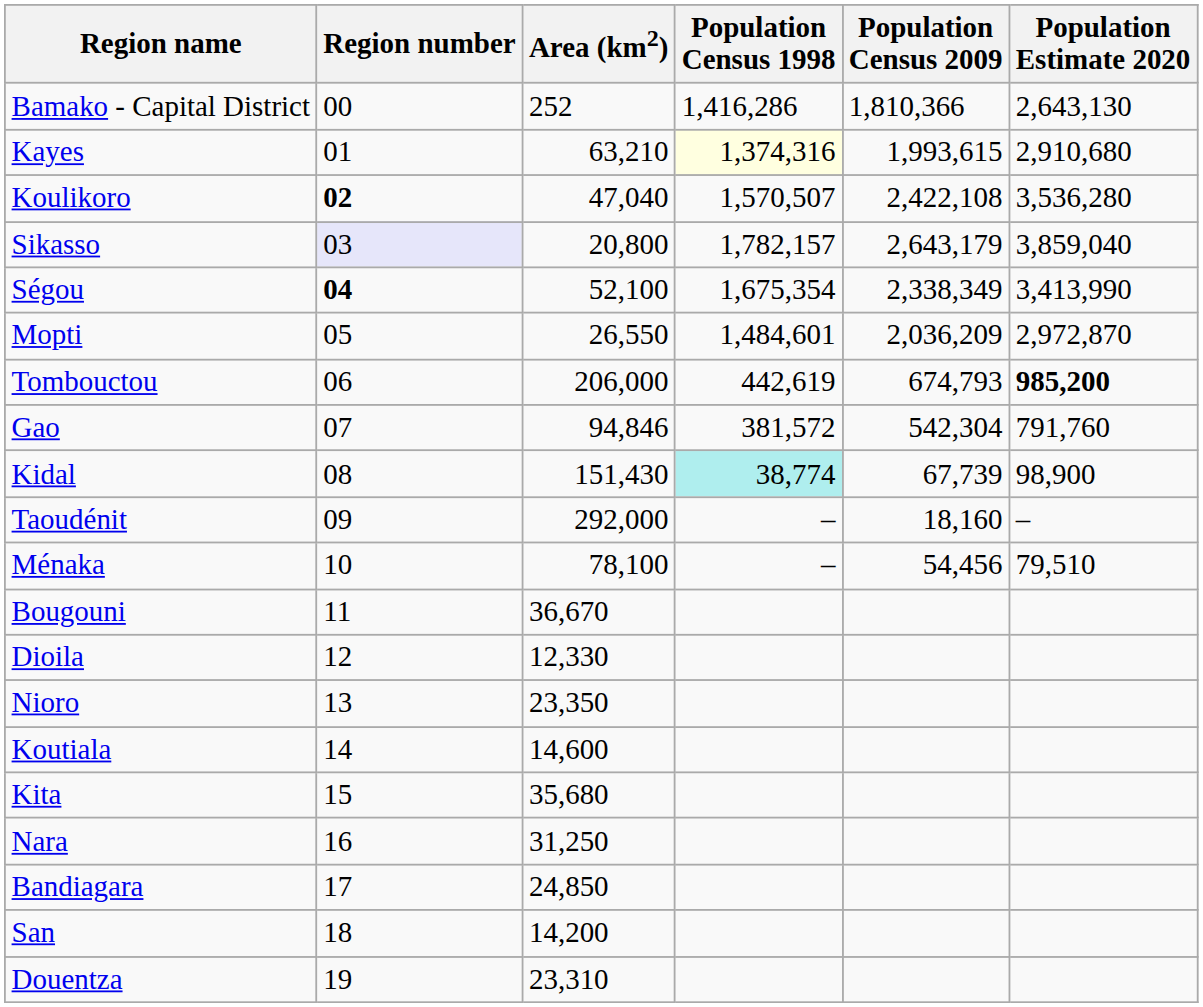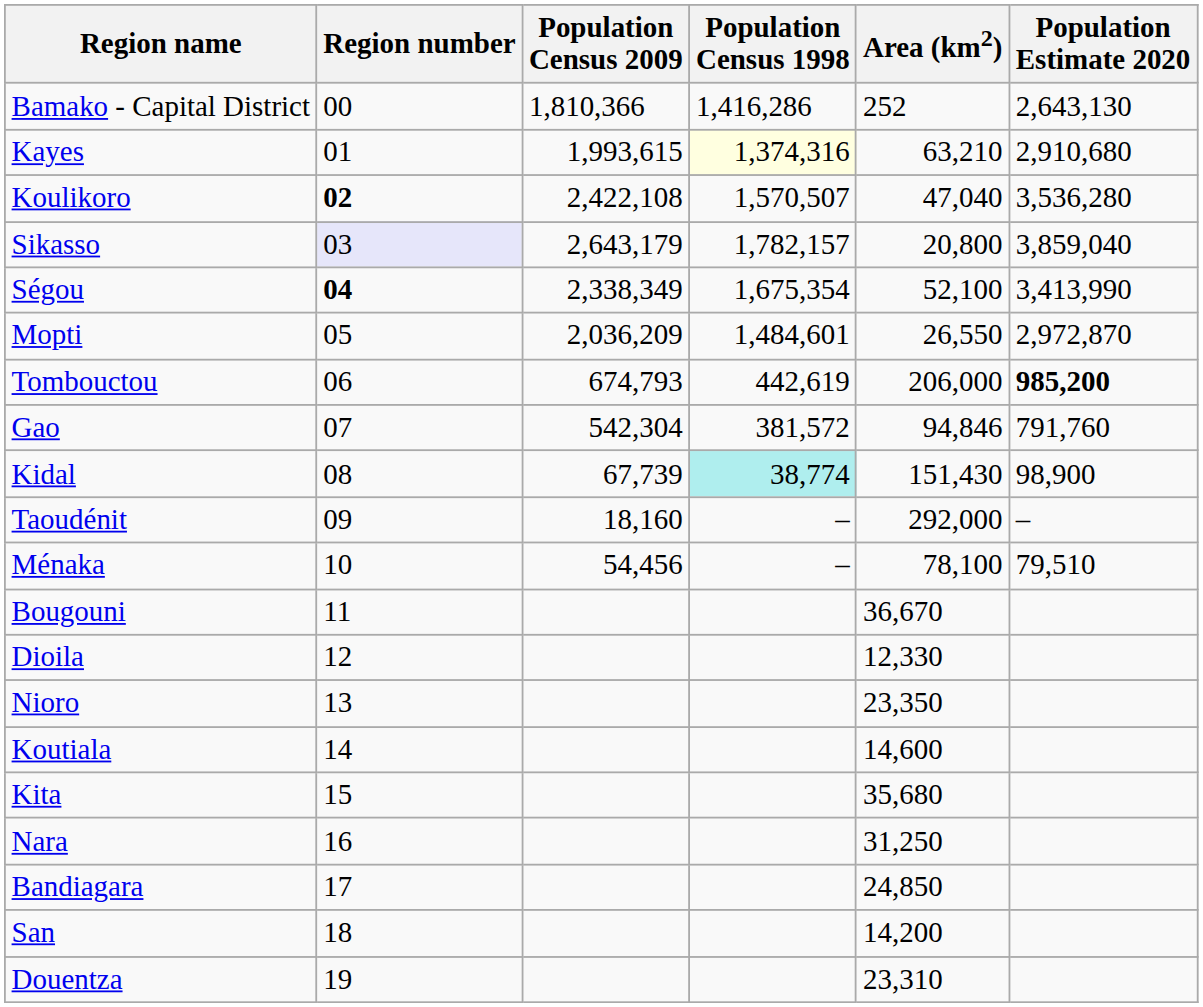 <table class="sortable wikitable">
 <tr>
 <th>Region name</th>
 <th>Region number</th>
+<th>Population<br>Census 2009</th>
+<th>Population<br>Census 1998</th>
 <th>Area (km<sup>2</sup>)</th>
-<th>Population<br>Census 1998</th>
-<th>Population<br>Census 2009</th>
 <th><strong>Population</strong><br>Estimate 2020</th>
 </tr>
 <tr>
 <td><a href='#'>Bamako</a> - Capital District</td>
 <td>00</td>
+<td>1,810,366</td>
+<td>1,416,286</td>
 <td>252</td>
-<td>1,416,286</td>
-<td>1,810,366</td>
 <td>2,643,130</td>
 </tr>
 <tr>
 <td><a href='#'>Kayes</a></td>
 <td>01</td>
+<td align="right">1,993,615</td>
+<td align="right" style="background: lightyellow;">1,374,316</td>
 <td align="right">63,210</td>
-<td align="right" style="background: lightyellow;">1,374,316</td>
-<td align="right">1,993,615</td>
 <td>2,910,680</td>
 </tr>
 <tr>
 <td><a href='#'>Koulikoro</a></td>
 <td><strong>02</strong></td>
+<td align="right">2,422,108</td>
+<td align="right">1,570,507</td>
 <td align="right">47,040</td>
-<td align="right">1,570,507</td>
-<td align="right">2,422,108</td>
 <td>3,536,280</td>
 </tr>
 <tr>
 <td><a href='#'>Sikasso</a></td>
 <td style="background: lavender;">03</td>
+<td align="right">2,643,179</td>
+<td align="right">1,782,157</td>
 <td align="right">20,800</td>
-<td align="right">1,782,157</td>
-<td align="right">2,643,179</td>
 <td>3,859,040</td>
 </tr>
 <tr>
 <td><a href='#'>Ségou</a></td>
 <td><strong>04</strong></td>
+<td align="right">2,338,349</td>
+<td align="right">1,675,354</td>
 <td align="right">52,100</td>
-<td align="right">1,675,354</td>
-<td align="right">2,338,349</td>
 <td>3,413,990</td>
 </tr>
 <tr>
 <td><a href='#'>Mopti</a></td>
 <td>05</td>
+<td align="right">2,036,209</td>
+<td align="right">1,484,601</td>
 <td align="right">26,550</td>
-<td align="right">1,484,601</td>
-<td align="right">2,036,209</td>
 <td>2,972,870</td>
 </tr>
 <tr>
 <td><a href='#'>Tombouctou</a></td>
 <td>06</td>
+<td align="right">674,793</td>
+<td align="right">442,619</td>
 <td align="right">206,000</td>
-<td align="right">442,619</td>
-<td align="right">674,793</td>
 <td><strong>985,200</strong></td>
 </tr>
 <tr>
 <td><a href='#'>Gao</a></td>
 <td>07</td>
+<td align="right">542,304</td>
+<td align="right">381,572</td>
 <td align="right">94,846</td>
-<td align="right">381,572</td>
-<td align="right">542,304</td>
 <td>791,760</td>
 </tr>
 <tr>
 <td><a href='#'>Kidal</a></td>
 <td>08</td>
+<td align="right">67,739</td>
+<td align="right" style="background: paleturquoise;">38,774</td>
 <td align="right">151,430</td>
-<td align="right" style="background: paleturquoise;">38,774</td>
-<td align="right">67,739</td>
 <td>98,900</td>
 </tr>
 <tr>
 <td><a href='#'>Taoudénit</a></td>
 <td>09</td>
+<td align="right">18,160</td>
+<td align="right">–</td>
 <td align="right">292,000</td>
-<td align="right">–</td>
-<td align="right">18,160</td>
 <td>–</td>
 </tr>
 <tr>
 <td><a href='#'>Ménaka</a></td>
 <td>10</td>
+<td align="right">54,456</td>
+<td align="right">–</td>
 <td align="right">78,100</td>
-<td align="right">–</td>
-<td align="right">54,456</td>
 <td>79,510</td>
 </tr>
 <tr>
 <td><a href='#'>Bougouni</a></td>
 <td>11</td>
-<td>36,670</td>
 <td></td>
 <td></td>
+<td>36,670</td>
 <td></td>
 </tr>
 <tr>
 <td><a href='#'>Dioila</a></td>
 <td>12</td>
-<td>12,330</td>
 <td></td>
 <td></td>
+<td>12,330</td>
 <td></td>
 </tr>
 <tr>
 <td><a href='#'>Nioro</a></td>
 <td>13</td>
-<td>23,350</td>
 <td></td>
 <td></td>
+<td>23,350</td>
 <td></td>
 </tr>
 <tr>
 <td><a href='#'>Koutiala</a></td>
 <td>14</td>
-<td>14,600</td>
 <td></td>
 <td></td>
+<td>14,600</td>
 <td></td>
 </tr>
 <tr>
 <td><a href='#'>Kita</a></td>
 <td>15</td>
-<td>35,680</td>
 <td></td>
 <td></td>
+<td>35,680</td>
 <td></td>
 </tr>
 <tr>
 <td><a href='#'>Nara</a></td>
 <td>16</td>
-<td>31,250</td>
 <td></td>
 <td></td>
+<td>31,250</td>
 <td></td>
 </tr>
 <tr>
 <td><a href='#'>Bandiagara</a></td>
 <td>17</td>
-<td>24,850</td>
 <td></td>
 <td></td>
+<td>24,850</td>
 <td></td>
 </tr>
 <tr>
 <td><a href='#'>San</a></td>
 <td>18</td>
-<td>14,200</td>
 <td></td>
 <td></td>
+<td>14,200</td>
 <td></td>
 </tr>
 <tr>
 <td><a href='#'>Douentza</a></td>
 <td>19</td>
-<td>23,310</td>
 <td></td>
 <td></td>
+<td>23,310</td>
 <td></td>
 </tr>
 </table>
